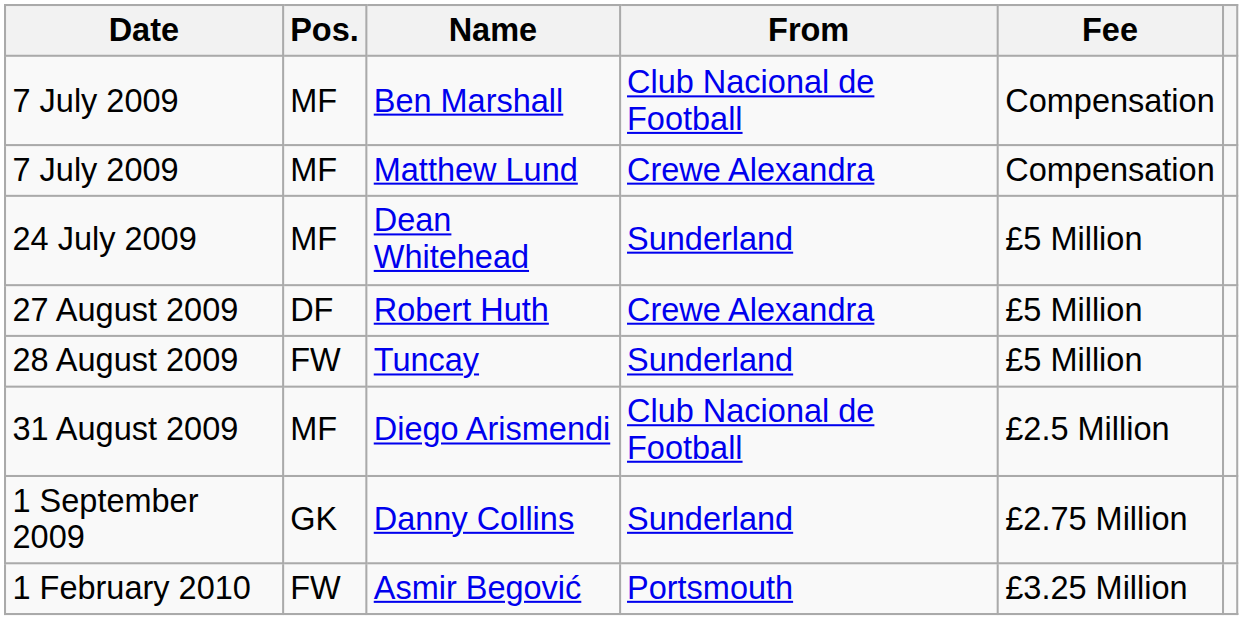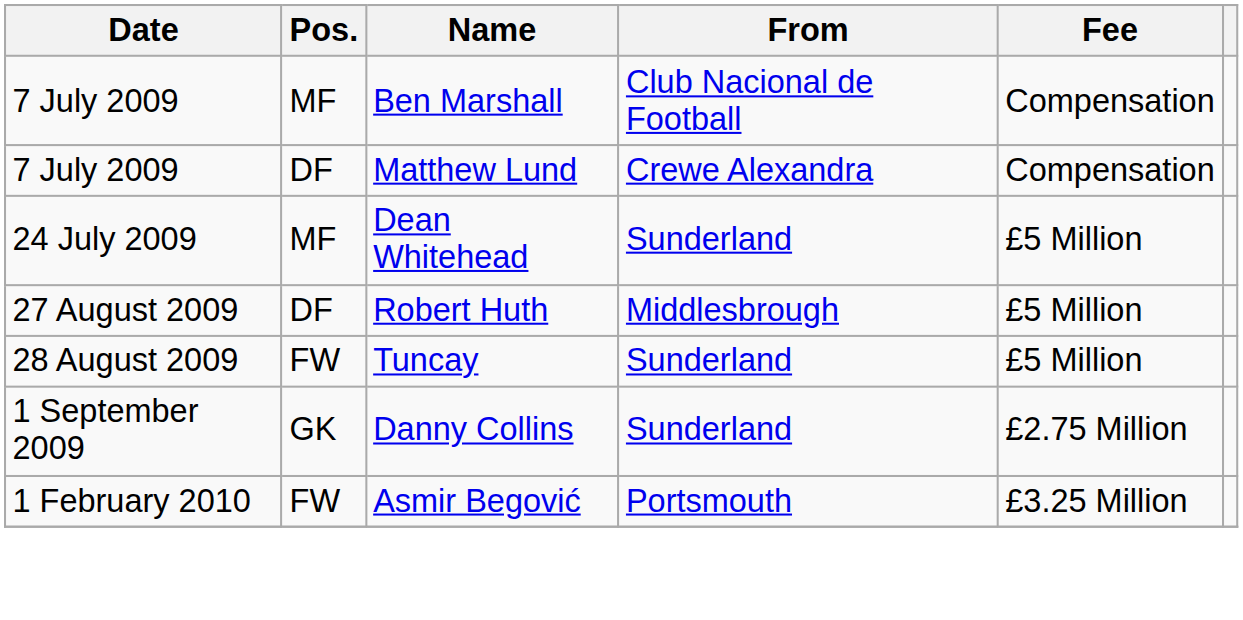 <table class="wikitable">
 <tr>
 <th>Date</th>
 <th>Pos.</th>
 <th>Name</th>
 <th>From</th>
 <th>Fee</th>
 <th></th>
 </tr>
 <tr>
 <td>7 July 2009</td>
 <td>MF</td>
 <td> <a href='#'>Ben Marshall</a></td>
 <td> <a href='#'>Club Nacional de Football</a></td>
 <td>Compensation</td>
 <td></td>
 </tr>
 <tr>
 <td>7 July 2009</td>
-<td>MF</td>
+<td>DF</td>
 <td> <a href='#'>Matthew Lund</a></td>
 <td> <a href='#'>Crewe Alexandra</a></td>
 <td>Compensation</td>
 <td></td>
 </tr>
 <tr>
 <td>24 July 2009</td>
 <td>MF</td>
 <td> <a href='#'>Dean Whitehead</a></td>
 <td> <a href='#'>Sunderland</a></td>
 <td>£5 Million</td>
 <td></td>
 </tr>
 <tr>
 <td>27 August 2009</td>
 <td>DF</td>
 <td> <a href='#'>Robert Huth</a></td>
-<td> <a href='#'>Crewe Alexandra</a></td>
+<td> <a href='#'>Middlesbrough</a></td>
 <td>£5 Million</td>
 <td></td>
 </tr>
 <tr>
 <td>28 August 2009</td>
 <td>FW</td>
 <td> <a href='#'>Tuncay</a></td>
 <td> <a href='#'>Sunderland</a></td>
 <td>£5 Million</td>
-<td></td>
-</tr>
-<tr>
-<td>31 August 2009</td>
-<td>MF</td>
-<td> <a href='#'>Diego Arismendi</a></td>
-<td> <a href='#'>Club Nacional de Football</a></td>
-<td>£2.5 Million</td>
 <td></td>
 </tr>
 <tr>
 <td>1 September 2009</td>
 <td>GK</td>
 <td> <a href='#'>Danny Collins</a></td>
 <td> <a href='#'>Sunderland</a></td>
 <td>£2.75 Million</td>
 <td></td>
 </tr>
 <tr>
 <td>1 February 2010</td>
 <td>FW</td>
 <td> <a href='#'>Asmir Begović</a></td>
 <td> <a href='#'>Portsmouth</a></td>
 <td>£3.25 Million</td>
 <td></td>
 </tr>
 <tr>
 </tr>
 </table>
